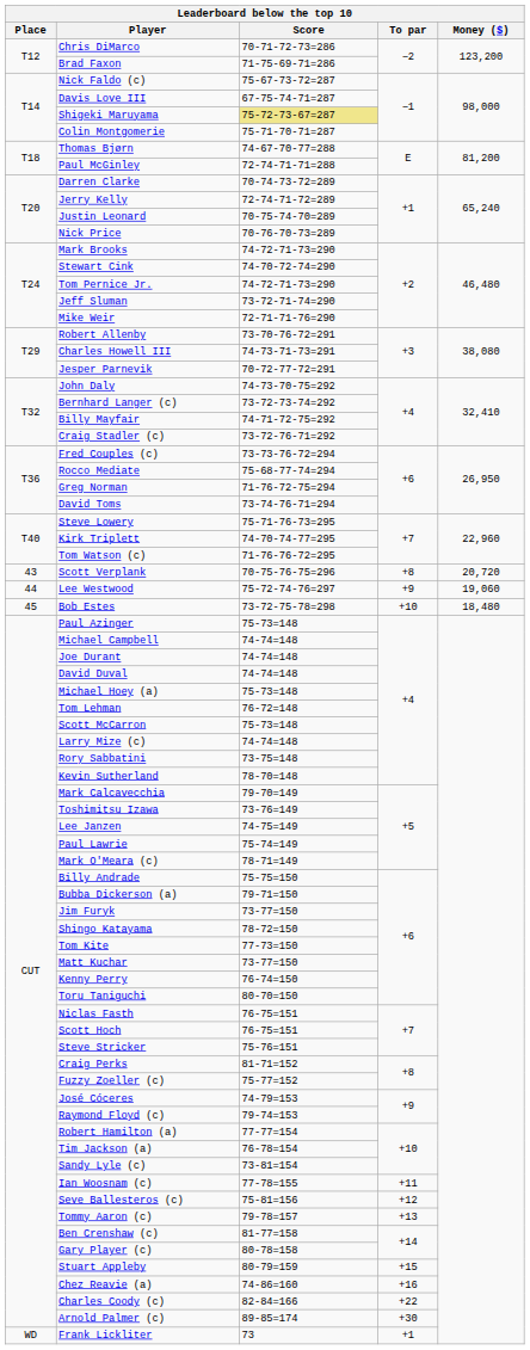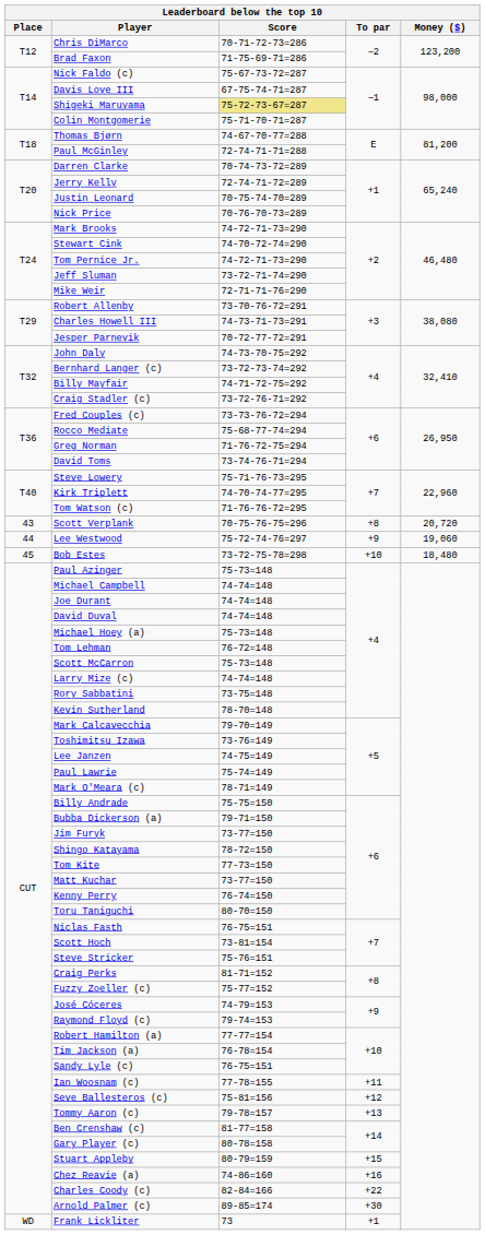 <table class="collapsible collapsed wikitable" style="width:50em;margin-top:-1px;">
 <tr>
 <th scope="col" colspan="6">Leaderboard below the top 10</th>
 </tr>
 <tr>
 <th>Place</th>
 <th>Player</th>
 <th>Score</th>
 <th>To par</th>
 <th>Money (<a href='#'>$</a>)</th>
 </tr>
 <tr>
 <td rowspan=2 align=center>T12</td>
 <td> <a href='#'>Chris DiMarco</a></td>
 <td>70-71-72-73=286</td>
 <td rowspan=2 align=center>−2</td>
 <td rowspan=2 align=center>123,200</td>
 </tr>
 <tr>
 <td> <a href='#'>Brad Faxon</a></td>
 <td>71-75-69-71=286</td>
 </tr>
 <tr>
 <td rowspan=4 align=center>T14</td>
 <td> <a href='#'>Nick Faldo</a> (c)</td>
 <td>75-67-73-72=287</td>
 <td rowspan=4 align=center>−1</td>
 <td rowspan=4 align=center>98,000</td>
 </tr>
 <tr>
 <td> <a href='#'>Davis Love III</a></td>
 <td>67-75-74-71=287</td>
 </tr>
 <tr>
 <td> <a href='#'>Shigeki Maruyama</a></td>
 <td style="background: khaki;">75-72-73-67=287</td>
 </tr>
 <tr>
 <td> <a href='#'>Colin Montgomerie</a></td>
 <td>75-71-70-71=287</td>
 </tr>
 <tr>
 <td rowspan=2 align=center>T18</td>
 <td> <a href='#'>Thomas Bjørn</a></td>
 <td>74-67-70-77=288</td>
 <td rowspan=2 align=center>E</td>
 <td rowspan=2 align=center>81,200</td>
 </tr>
 <tr>
 <td> <a href='#'>Paul McGinley</a></td>
 <td>72-74-71-71=288</td>
 </tr>
 <tr>
 <td rowspan=4 align=center>T20</td>
 <td> <a href='#'>Darren Clarke</a></td>
 <td>70-74-73-72=289</td>
 <td rowspan=4 align=center>+1</td>
 <td rowspan=4 align=center>65,240</td>
 </tr>
 <tr>
 <td> <a href='#'>Jerry Kelly</a></td>
 <td>72-74-71-72=289</td>
 </tr>
 <tr>
 <td> <a href='#'>Justin Leonard</a></td>
 <td>70-75-74-70=289</td>
 </tr>
 <tr>
 <td> <a href='#'>Nick Price</a></td>
 <td>70-76-70-73=289</td>
 </tr>
 <tr>
 <td rowspan=5 align=center>T24</td>
 <td> <a href='#'>Mark Brooks</a></td>
 <td>74-72-71-73=290</td>
 <td rowspan=5 align=center>+2</td>
 <td rowspan=5 align=center>46,480</td>
 </tr>
 <tr>
 <td> <a href='#'>Stewart Cink</a></td>
 <td>74-70-72-74=290</td>
 </tr>
 <tr>
 <td> <a href='#'>Tom Pernice Jr.</a></td>
 <td>74-72-71-73=290</td>
 </tr>
 <tr>
 <td> <a href='#'>Jeff Sluman</a></td>
 <td>73-72-71-74=290</td>
 </tr>
 <tr>
 <td> <a href='#'>Mike Weir</a></td>
 <td>72-71-71-76=290</td>
 </tr>
 <tr>
 <td rowspan=3 align=center>T29</td>
 <td> <a href='#'>Robert Allenby</a></td>
 <td>73-70-76-72=291</td>
 <td rowspan=3 align=center>+3</td>
 <td rowspan=3 align=center>38,080</td>
 </tr>
 <tr>
 <td> <a href='#'>Charles Howell III</a></td>
 <td>74-73-71-73=291</td>
 </tr>
 <tr>
 <td> <a href='#'>Jesper Parnevik</a></td>
 <td>70-72-77-72=291</td>
 </tr>
 <tr>
 <td rowspan=4 align=center>T32</td>
 <td> <a href='#'>John Daly</a></td>
 <td>74-73-70-75=292</td>
 <td rowspan=4 align=center>+4</td>
 <td rowspan=4 align=center>32,410</td>
 </tr>
 <tr>
 <td> <a href='#'>Bernhard Langer</a> (c)</td>
 <td>73-72-73-74=292</td>
 </tr>
 <tr>
 <td> <a href='#'>Billy Mayfair</a></td>
 <td>74-71-72-75=292</td>
 </tr>
 <tr>
 <td> <a href='#'>Craig Stadler</a> (c)</td>
 <td>73-72-76-71=292</td>
 </tr>
 <tr>
 <td rowspan=4 align=center>T36</td>
 <td> <a href='#'>Fred Couples</a> (c)</td>
 <td>73-73-76-72=294</td>
 <td rowspan=4 align=center>+6</td>
 <td rowspan=4 align=center>26,950</td>
 </tr>
 <tr>
 <td> <a href='#'>Rocco Mediate</a></td>
 <td>75-68-77-74=294</td>
 </tr>
 <tr>
 <td> <a href='#'>Greg Norman</a></td>
 <td>71-76-72-75=294</td>
 </tr>
 <tr>
 <td> <a href='#'>David Toms</a></td>
 <td>73-74-76-71=294</td>
 </tr>
 <tr>
 <td rowspan=3 align=center>T40</td>
 <td> <a href='#'>Steve Lowery</a></td>
 <td>75-71-76-73=295</td>
 <td rowspan=3 align=center>+7</td>
 <td rowspan=3 align=center>22,960</td>
 </tr>
 <tr>
 <td> <a href='#'>Kirk Triplett</a></td>
 <td>74-70-74-77=295</td>
 </tr>
 <tr>
 <td> <a href='#'>Tom Watson</a> (c)</td>
 <td>71-76-76-72=295</td>
 </tr>
 <tr>
 <td align=center>43</td>
 <td> <a href='#'>Scott Verplank</a></td>
 <td>70-75-76-75=296</td>
 <td align=center>+8</td>
 <td align=center>20,720</td>
 </tr>
 <tr>
 <td align=center>44</td>
 <td> <a href='#'>Lee Westwood</a></td>
 <td>75-72-74-76=297</td>
 <td align=center>+9</td>
 <td align=center>19,060</td>
 </tr>
 <tr>
 <td align=center>45</td>
 <td> <a href='#'>Bob Estes</a></td>
 <td>73-72-75-78=298</td>
 <td align=center>+10</td>
 <td align=center>18,480</td>
 </tr>
 <tr>
 <td rowspan=42 align=center>CUT</td>
 <td> <a href='#'>Paul Azinger</a></td>
 <td>75-73=148</td>
 <td rowspan=10 align=center>+4</td>
 <td rowspan=43 align=center></td>
 </tr>
 <tr>
 <td> <a href='#'>Michael Campbell</a></td>
 <td>74-74=148</td>
 </tr>
 <tr>
 <td> <a href='#'>Joe Durant</a></td>
 <td>74-74=148</td>
 </tr>
 <tr>
 <td> <a href='#'>David Duval</a></td>
 <td>74-74=148</td>
 </tr>
 <tr>
 <td> <a href='#'>Michael Hoey</a> (a)</td>
 <td>75-73=148</td>
 </tr>
 <tr>
 <td> <a href='#'>Tom Lehman</a></td>
 <td>76-72=148</td>
 </tr>
 <tr>
 <td> <a href='#'>Scott McCarron</a></td>
 <td>75-73=148</td>
 </tr>
 <tr>
 <td> <a href='#'>Larry Mize</a> (c)</td>
 <td>74-74=148</td>
 </tr>
 <tr>
 <td> <a href='#'>Rory Sabbatini</a></td>
 <td>73-75=148</td>
 </tr>
 <tr>
 <td> <a href='#'>Kevin Sutherland</a></td>
 <td>78-70=148</td>
 </tr>
 <tr>
 <td> <a href='#'>Mark Calcavecchia</a></td>
 <td>79-70=149</td>
 <td rowspan=5 align=center>+5</td>
 </tr>
 <tr>
 <td> <a href='#'>Toshimitsu Izawa</a></td>
 <td>73-76=149</td>
 </tr>
 <tr>
 <td> <a href='#'>Lee Janzen</a></td>
 <td>74-75=149</td>
 </tr>
 <tr>
 <td> <a href='#'>Paul Lawrie</a></td>
 <td>75-74=149</td>
 </tr>
 <tr>
 <td> <a href='#'>Mark O'Meara</a> (c)</td>
 <td>78-71=149</td>
 </tr>
 <tr>
 <td> <a href='#'>Billy Andrade</a></td>
 <td>75-75=150</td>
 <td rowspan=8 align=center>+6</td>
 </tr>
 <tr>
 <td> <a href='#'>Bubba Dickerson</a> (a)</td>
 <td>79-71=150</td>
 </tr>
 <tr>
 <td> <a href='#'>Jim Furyk</a></td>
 <td>73-77=150</td>
 </tr>
 <tr>
 <td> <a href='#'>Shingo Katayama</a></td>
 <td>78-72=150</td>
 </tr>
 <tr>
 <td> <a href='#'>Tom Kite</a></td>
 <td>77-73=150</td>
 </tr>
 <tr>
 <td> <a href='#'>Matt Kuchar</a></td>
 <td>73-77=150</td>
 </tr>
 <tr>
 <td> <a href='#'>Kenny Perry</a></td>
 <td>76-74=150</td>
 </tr>
 <tr>
 <td> <a href='#'>Toru Taniguchi</a></td>
 <td>80-70=150</td>
 </tr>
 <tr>
 <td> <a href='#'>Niclas Fasth</a></td>
 <td>76-75=151</td>
 <td rowspan=3 align=center>+7</td>
 </tr>
 <tr>
 <td> <a href='#'>Scott Hoch</a></td>
-<td>76-75=151</td>
+<td>73-81=154</td>
 </tr>
 <tr>
 <td> <a href='#'>Steve Stricker</a></td>
 <td>75-76=151</td>
 </tr>
 <tr>
 <td> <a href='#'>Craig Perks</a></td>
 <td>81-71=152</td>
 <td rowspan=2 align=center>+8</td>
 </tr>
 <tr>
 <td> <a href='#'>Fuzzy Zoeller</a> (c)</td>
 <td>75-77=152</td>
 </tr>
 <tr>
 <td> <a href='#'>José Cóceres</a></td>
 <td>74-79=153</td>
 <td rowspan=2 align=center>+9</td>
 </tr>
 <tr>
 <td> <a href='#'>Raymond Floyd</a> (c)</td>
 <td>79-74=153</td>
 </tr>
 <tr>
 <td> <a href='#'>Robert Hamilton</a> (a)</td>
 <td>77-77=154</td>
 <td rowspan=3 align=center>+10</td>
 </tr>
 <tr>
 <td> <a href='#'>Tim Jackson</a> (a)</td>
 <td>76-78=154</td>
 </tr>
 <tr>
 <td> <a href='#'>Sandy Lyle</a> (c)</td>
-<td>73-81=154</td>
+<td>76-75=151</td>
 </tr>
 <tr>
 <td> <a href='#'>Ian Woosnam</a> (c)</td>
 <td>77-78=155</td>
 <td align=center>+11</td>
 </tr>
 <tr>
 <td> <a href='#'>Seve Ballesteros</a> (c)</td>
 <td>75-81=156</td>
 <td align=center>+12</td>
 </tr>
 <tr>
 <td> <a href='#'>Tommy Aaron</a> (c)</td>
 <td>79-78=157</td>
 <td align=center>+13</td>
 </tr>
 <tr>
 <td> <a href='#'>Ben Crenshaw</a> (c)</td>
 <td>81-77=158</td>
 <td rowspan=2 align=center>+14</td>
 </tr>
 <tr>
 <td> <a href='#'>Gary Player</a> (c)</td>
 <td>80-78=158</td>
 </tr>
 <tr>
 <td> <a href='#'>Stuart Appleby</a></td>
 <td>80-79=159</td>
 <td align=center>+15</td>
 </tr>
 <tr>
 <td> <a href='#'>Chez Reavie</a> (a)</td>
 <td>74-86=160</td>
 <td align=center>+16</td>
 </tr>
 <tr>
 <td> <a href='#'>Charles Coody</a> (c)</td>
 <td>82-84=166</td>
 <td align=center>+22</td>
 </tr>
 <tr>
 <td> <a href='#'>Arnold Palmer</a> (c)</td>
 <td>89-85=174</td>
 <td align=center>+30</td>
 </tr>
 <tr>
 <td align=center>WD</td>
 <td> <a href='#'>Frank Lickliter</a></td>
 <td>73</td>
 <td align=center>+1</td>
 </tr>
 </table>
